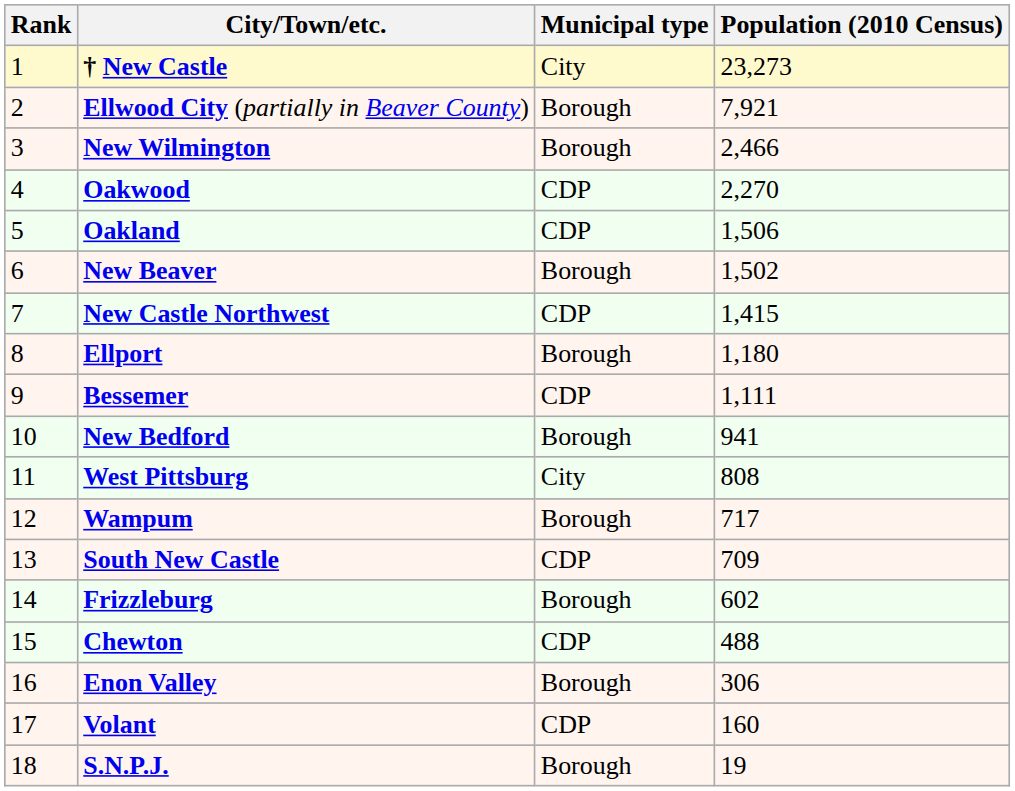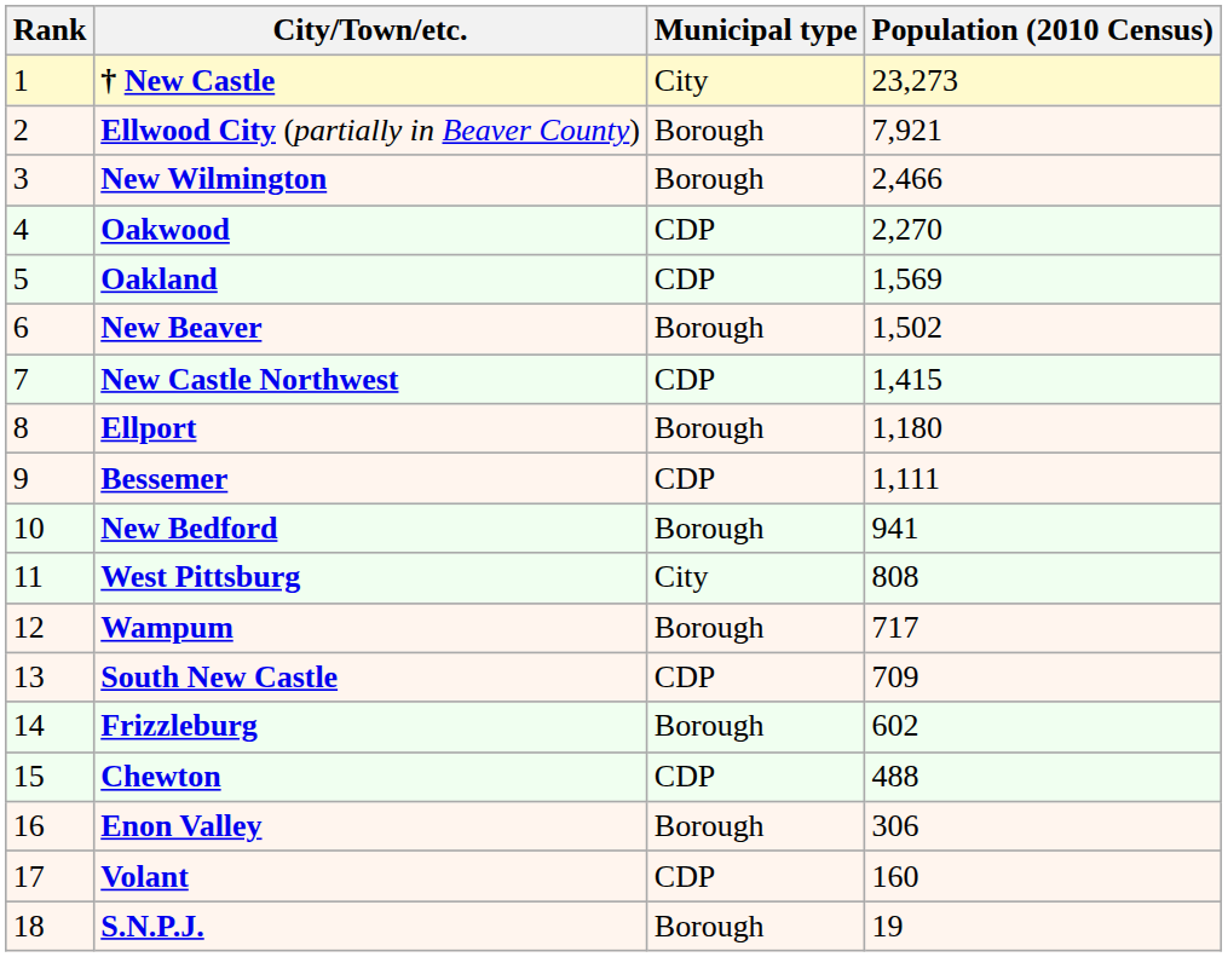 <table class="wikitable sortable">
 <tr>
 <th>Rank</th>
 <th>City/Town/etc.</th>
 <th>Municipal type</th>
 <th>Population (2010 Census)</th>
 </tr>
 <tr style="background-color:#FFFACD;">
 <td>1</td>
 <td><strong>†</strong> <strong><a href='#'>New Castle</a></strong></td>
 <td>City</td>
 <td>23,273</td>
 </tr>
 <tr style="background-color:#FFF5EE;">
 <td>2</td>
 <td><strong><a href='#'>Ellwood City</a></strong> (<em>partially in <a href='#'>Beaver County</a></em>)</td>
 <td>Borough</td>
 <td>7,921</td>
 </tr>
 <tr style="background-color:#FFF5EE;">
 <td>3</td>
 <td><strong><a href='#'>New Wilmington</a></strong></td>
 <td>Borough</td>
 <td>2,466</td>
 </tr>
 <tr style="background-color:#F0FFF0;">
 <td>4</td>
 <td><strong><a href='#'>Oakwood</a></strong></td>
 <td>CDP</td>
 <td>2,270</td>
 </tr>
 <tr style="background-color:#F0FFF0;">
 <td>5</td>
 <td><strong><a href='#'>Oakland</a></strong></td>
 <td>CDP</td>
-<td>1,506</td>
+<td>1,569</td>
 </tr>
 <tr style="background-color:#FFF5EE;">
 <td>6</td>
 <td><strong><a href='#'>New Beaver</a></strong></td>
 <td>Borough</td>
 <td>1,502</td>
 </tr>
 <tr style="background-color:#F0FFF0;">
 <td>7</td>
 <td><strong><a href='#'>New Castle Northwest</a></strong></td>
 <td>CDP</td>
 <td>1,415</td>
 </tr>
 <tr style="background-color:#FFF5EE;">
 <td>8</td>
 <td><strong><a href='#'>Ellport</a></strong></td>
 <td>Borough</td>
 <td>1,180</td>
 </tr>
 <tr style="background-color:#FFF5EE;">
 <td>9</td>
 <td><strong><a href='#'>Bessemer</a></strong></td>
 <td>CDP</td>
 <td>1,111</td>
 </tr>
 <tr style="background-color:#F0FFF0;">
 <td>10</td>
 <td><strong><a href='#'>New Bedford</a></strong></td>
 <td>Borough</td>
 <td>941</td>
 </tr>
 <tr style="background-color:#F0FFF0;">
 <td>11</td>
 <td><strong><a href='#'>West Pittsburg</a></strong></td>
 <td>City</td>
 <td>808</td>
 </tr>
 <tr style="background-color:#FFF5EE;">
 <td>12</td>
 <td><strong><a href='#'>Wampum</a></strong></td>
 <td>Borough</td>
 <td>717</td>
 </tr>
 <tr style="background-color:#FFF5EE;">
 <td>13</td>
 <td><strong><a href='#'>South New Castle</a></strong></td>
 <td>CDP</td>
 <td>709</td>
 </tr>
 <tr style="background-color:#F0FFF0;">
 <td>14</td>
 <td><strong><a href='#'>Frizzleburg</a></strong></td>
 <td>Borough</td>
 <td>602</td>
 </tr>
 <tr style="background-color:#F0FFF0;">
 <td>15</td>
 <td><strong><a href='#'>Chewton</a></strong></td>
 <td>CDP</td>
 <td>488</td>
 </tr>
 <tr style="background-color:#FFF5EE;">
 <td>16</td>
 <td><strong><a href='#'>Enon Valley</a></strong></td>
 <td>Borough</td>
 <td>306</td>
 </tr>
 <tr style="background-color:#FFF5EE;">
 <td>17</td>
 <td><strong><a href='#'>Volant</a></strong></td>
 <td>CDP</td>
 <td>160</td>
 </tr>
 <tr style="background-color:#FFF5EE;">
 <td>18</td>
 <td><strong><a href='#'>S.N.P.J.</a></strong></td>
 <td>Borough</td>
 <td>19</td>
 </tr>
 </table>
